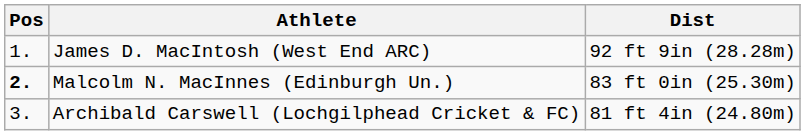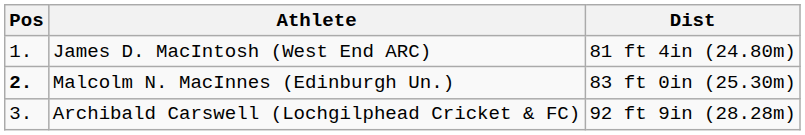 <table class="wikitable">
 <tr>
 <th>Pos</th>
 <th>Athlete</th>
 <th>Dist</th>
 </tr>
 <tr>
 <td>1.</td>
 <td>James D. MacIntosh (West End ARC)</td>
-<td>92 ft 9in (28.28m)</td>
+<td>81 ft 4in (24.80m)</td>
 </tr>
 <tr>
 <td><strong>2.</strong></td>
 <td>Malcolm N. MacInnes (Edinburgh Un.)</td>
 <td>83 ft 0in (25.30m)</td>
 </tr>
 <tr>
 <td>3.</td>
 <td>Archibald Carswell (Lochgilphead Cricket & FC)</td>
-<td>81 ft 4in (24.80m)</td>
+<td>92 ft 9in (28.28m)</td>
 </tr>
 </table>
